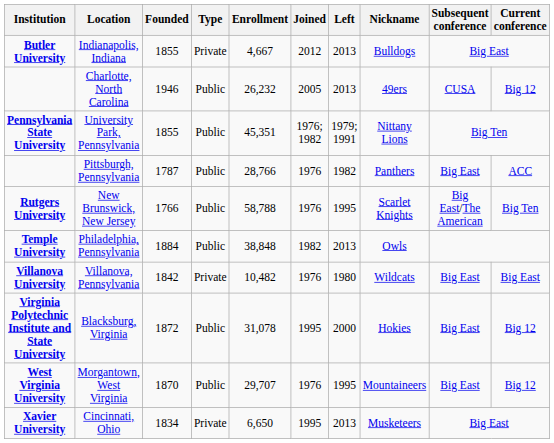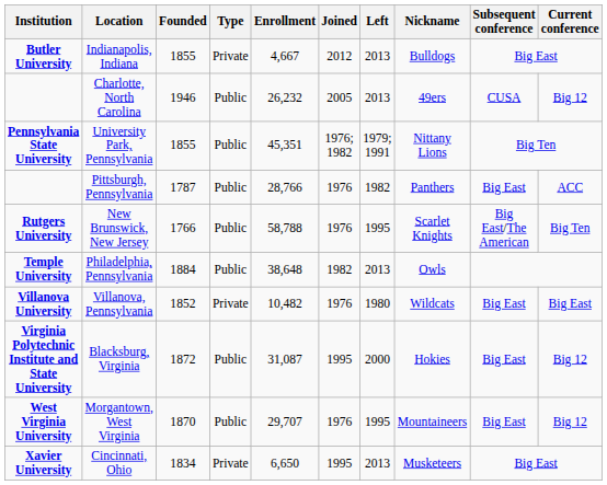 <table class=" sortable wikitable" style="text-align: center">
 <tr>
 <th>Institution</th>
 <th>Location</th>
 <th>Founded</th>
 <th>Type</th>
 <th>Enrollment</th>
 <th>Joined</th>
 <th>Left</th>
 <th>Nickname</th>
 <th>Subsequent<br>conference</th>
 <th>Current<br>conference</th>
 </tr>
 <tr>
 <td><strong><a href='#'>Butler University</a></strong></td>
 <td><a href='#'>Indianapolis, Indiana</a></td>
 <td>1855</td>
 <td>Private</td>
 <td>4,667</td>
 <td>2012</td>
 <td>2013</td>
 <td><a href='#'>Bulldogs</a></td>
 <td colspan=2><a href='#'>Big East</a></td>
 </tr>
 <tr>
 <td></td>
 <td><a href='#'>Charlotte, North Carolina</a></td>
 <td>1946</td>
 <td>Public</td>
 <td>26,232</td>
 <td>2005</td>
 <td>2013</td>
 <td><a href='#'>49ers</a></td>
 <td><a href='#'>CUSA</a></td>
 <td><a href='#'>Big 12</a></td>
 </tr>
 <tr>
 <td><strong><a href='#'>Pennsylvania State University</a></strong></td>
 <td><a href='#'>University Park, Pennsylvania</a></td>
 <td>1855</td>
 <td>Public</td>
 <td>45,351</td>
 <td>1976;<br>1982</td>
 <td>1979;<br>1991</td>
 <td><a href='#'>Nittany Lions</a></td>
 <td colspan=2><a href='#'>Big Ten</a></td>
 </tr>
 <tr>
 <td></td>
 <td><a href='#'>Pittsburgh, Pennsylvania</a></td>
 <td>1787</td>
 <td>Public</td>
 <td>28,766</td>
 <td>1976</td>
 <td>1982</td>
 <td><a href='#'>Panthers</a></td>
 <td><a href='#'>Big East</a></td>
 <td><a href='#'>ACC</a></td>
 </tr>
 <tr>
 <td><strong><a href='#'>Rutgers University</a></strong></td>
 <td><a href='#'>New Brunswick, New Jersey</a></td>
 <td>1766</td>
 <td>Public</td>
 <td>58,788</td>
 <td>1976</td>
 <td>1995</td>
 <td><a href='#'>Scarlet Knights</a></td>
 <td><a href='#'>Big East</a>/<a href='#'>The American</a></td>
 <td><a href='#'>Big Ten</a></td>
 </tr>
 <tr>
 <td><strong><a href='#'>Temple University</a></strong></td>
 <td><a href='#'>Philadelphia, Pennsylvania</a></td>
 <td>1884</td>
 <td>Public</td>
-<td>38,848</td>
+<td>38,648</td>
 <td>1982</td>
 <td>2013</td>
 <td><a href='#'>Owls</a></td>
 <td colspan=2></td>
 </tr>
 <tr>
 <td><strong><a href='#'>Villanova University</a></strong></td>
 <td><a href='#'>Villanova, Pennsylvania</a></td>
-<td>1842</td>
+<td>1852</td>
 <td>Private</td>
 <td>10,482</td>
 <td>1976</td>
 <td>1980</td>
 <td><a href='#'>Wildcats</a></td>
 <td><a href='#'>Big East</a></td>
 <td><a href='#'>Big East</a></td>
 </tr>
 <tr>
 <td><strong><a href='#'>Virginia Polytechnic Institute and State University</a></strong></td>
 <td><a href='#'>Blacksburg, Virginia</a></td>
 <td>1872</td>
 <td>Public</td>
-<td>31,078</td>
+<td>31,087</td>
 <td>1995</td>
 <td>2000</td>
 <td><a href='#'>Hokies</a></td>
 <td><a href='#'>Big East</a></td>
 <td><a href='#'>Big 12</a></td>
 </tr>
 <tr>
 <td><strong><a href='#'>West Virginia University</a></strong></td>
 <td><a href='#'>Morgantown, West Virginia</a></td>
 <td>1870</td>
 <td>Public</td>
 <td>29,707</td>
 <td>1976</td>
 <td>1995</td>
 <td><a href='#'>Mountaineers</a></td>
 <td><a href='#'>Big East</a></td>
 <td><a href='#'>Big 12</a></td>
 </tr>
 <tr>
 <td><strong><a href='#'>Xavier University</a></strong></td>
 <td><a href='#'>Cincinnati, Ohio</a></td>
 <td>1834</td>
 <td>Private</td>
 <td>6,650</td>
 <td>1995</td>
 <td>2013</td>
 <td><a href='#'>Musketeers</a></td>
 <td colspan=2><a href='#'>Big East</a></td>
 </tr>
 </table>
